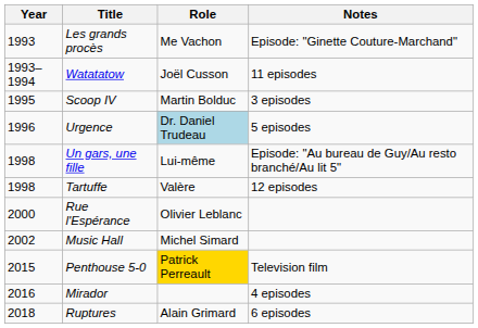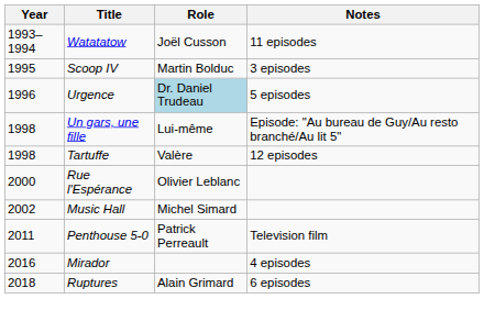 <table class="wikitable sortable">
 <tr>
 <th>Year</th>
 <th>Title</th>
 <th>Role</th>
 <th>Notes</th>
-</tr>
-<tr>
-<td>1993</td>
-<td><em>Les grands procès</em></td>
-<td>Me Vachon</td>
-<td>Episode: "Ginette Couture-Marchand"</td>
 </tr>
 <tr>
 <td>1993–1994</td>
 <td><em><a href='#'>Watatatow</a></em></td>
 <td>Joël Cusson</td>
 <td>11 episodes</td>
 </tr>
 <tr>
 <td>1995</td>
 <td><em>Scoop IV</em></td>
 <td>Martin Bolduc</td>
 <td>3 episodes</td>
 </tr>
 <tr>
 <td>1996</td>
 <td><em>Urgence</em></td>
 <td style="background: lightblue;">Dr. Daniel Trudeau</td>
 <td>5 episodes</td>
 </tr>
 <tr>
 <td>1998</td>
 <td><em><a href='#'>Un gars, une fille</a></em></td>
 <td>Lui-même</td>
 <td>Episode: "Au bureau de Guy/Au resto branché/Au lit 5"</td>
 </tr>
 <tr>
 <td>1998</td>
 <td><em>Tartuffe</em></td>
 <td>Valère</td>
 <td>12 episodes</td>
 </tr>
 <tr>
 <td>2000</td>
 <td><em>Rue l'Espérance</em></td>
 <td>Olivier Leblanc</td>
 <td></td>
 </tr>
 <tr>
 <td>2002</td>
 <td><em>Music Hall</em></td>
 <td>Michel Simard</td>
 <td></td>
 </tr>
 <tr>
-<td>2015</td>
+<td>2011</td>
 <td><em>Penthouse 5-0</em></td>
-<td style="background: gold;">Patrick Perreault</td>
+<td>Patrick Perreault</td>
 <td>Television film</td>
 </tr>
 <tr>
 <td>2016</td>
 <td><em>Mirador</em></td>
 <td></td>
 <td>4 episodes</td>
 </tr>
 <tr>
 <td>2018</td>
 <td><em>Ruptures</em></td>
 <td>Alain Grimard</td>
 <td>6 episodes</td>
 </tr>
 </table>
